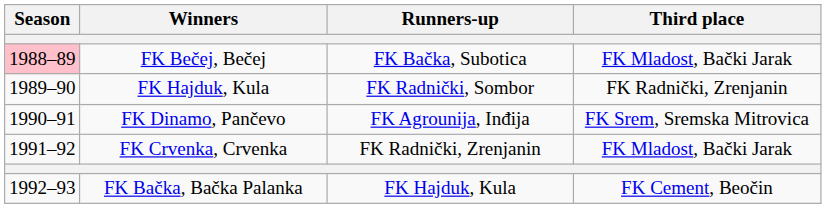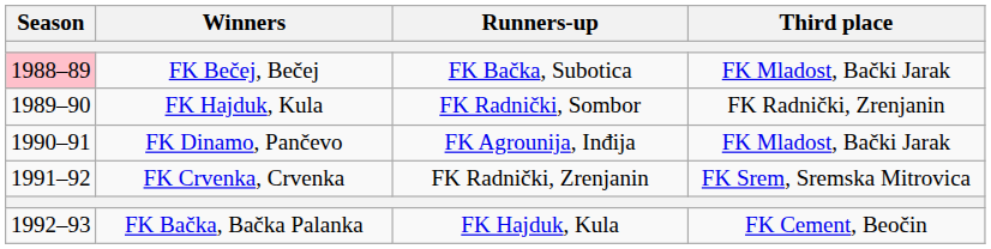 <table class="wikitable sortable" style="text-align:center">
 <tr>
 <th>Season</th>
 <th width="200">Winners</th>
 <th width="200">Runners-up</th>
 <th width="200">Third place</th>
 </tr>
 <tr>
 <th colspan="4"></th>
 </tr>
 <tr>
 <td style="background: pink;">1988–89</td>
 <td><a href='#'>FK Bečej</a>, Bečej</td>
 <td><a href='#'>FK Bačka</a>, Subotica</td>
 <td><a href='#'>FK Mladost</a>, Bački Jarak</td>
 </tr>
 <tr>
 <td>1989–90</td>
 <td><a href='#'>FK Hajduk</a>, Kula</td>
 <td><a href='#'>FK Radnički</a>, Sombor</td>
 <td>FK Radnički, Zrenjanin</td>
 </tr>
 <tr>
 <td>1990–91</td>
 <td><a href='#'>FK Dinamo</a>, Pančevo</td>
 <td><a href='#'>FK Agrounija</a>, Inđija</td>
-<td><a href='#'>FK Srem</a>, Sremska Mitrovica</td>
+<td><a href='#'>FK Mladost</a>, Bački Jarak</td>
 </tr>
 <tr>
 <td>1991–92</td>
 <td><a href='#'>FK Crvenka</a>, Crvenka</td>
 <td>FK Radnički, Zrenjanin</td>
-<td><a href='#'>FK Mladost</a>, Bački Jarak</td>
+<td><a href='#'>FK Srem</a>, Sremska Mitrovica</td>
 </tr>
 <tr>
 <th colspan="4"></th>
 </tr>
 <tr>
 <td>1992–93</td>
 <td><a href='#'>FK Bačka</a>, Bačka Palanka</td>
 <td><a href='#'>FK Hajduk</a>, Kula</td>
 <td><a href='#'>FK Cement</a>, Beočin</td>
 </tr>
 </table>
